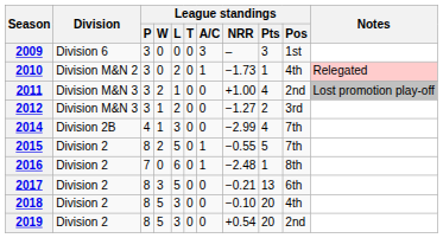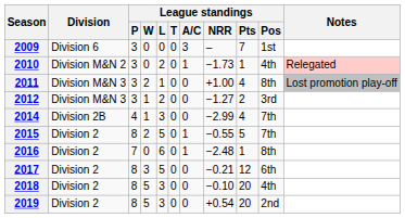 <table class="wikitable sortable">
 <tr>
 <th scope="col" rowspan="2">Season</th>
 <th scope="col" rowspan="2">Division</th>
 <th scope="col" colspan="8">League standings</th>
 <th scope="col" rowspan="2">Notes</th>
 </tr>
 <tr>
 <th scope="col">P</th>
 <th scope="col">W</th>
 <th scope="col">L</th>
 <th scope="col">T</th>
 <th scope="col">A/C</th>
 <th scope="col">NRR</th>
 <th scope="col">Pts</th>
 <th scope="col">Pos</th>
 </tr>
 <tr>
 <th scope="row"><a href='#'>2009</a></th>
 <td>Division 6</td>
 <td>3</td>
 <td>0</td>
 <td>0</td>
 <td>0</td>
 <td>3</td>
 <td>–</td>
-<td>3</td>
+<td>7</td>
 <td>1st</td>
 <td style="background: white;"></td>
 </tr>
 <tr>
 <th scope="row"><a href='#'>2010</a></th>
 <td>Division M&N 2</td>
 <td>3</td>
 <td>0</td>
 <td>2</td>
 <td>0</td>
 <td>1</td>
 <td>−1.73</td>
 <td>1</td>
 <td>4th</td>
 <td style="background: #ffcccc;">Relegated</td>
 </tr>
 <tr>
 <th scope="row"><a href='#'>2011</a></th>
 <td>Division M&N 3</td>
 <td>3</td>
 <td>2</td>
 <td>1</td>
 <td>0</td>
 <td>0</td>
 <td>+1.00</td>
 <td>4</td>
-<td>2nd</td>
+<td>8th</td>
 <td style="background: silver;">Lost promotion play-off</td>
 </tr>
 <tr>
 <th scope="row"><a href='#'>2012</a></th>
 <td>Division M&N 3</td>
 <td>3</td>
 <td>1</td>
 <td>2</td>
 <td>0</td>
 <td>0</td>
 <td>−1.27</td>
 <td>2</td>
 <td>3rd</td>
 <td style="background: white;"></td>
 </tr>
 <tr>
 <th scope="row"><a href='#'>2014</a></th>
 <td>Division 2B</td>
 <td>4</td>
 <td>1</td>
 <td>3</td>
 <td>0</td>
 <td>0</td>
 <td>−2.99</td>
 <td>4</td>
 <td>7th</td>
 <td style="background: white;"></td>
 </tr>
 <tr>
 <th scope="row"><a href='#'>2015</a></th>
 <td>Division 2</td>
 <td>8</td>
 <td>2</td>
 <td>5</td>
 <td>0</td>
 <td>1</td>
 <td>−0.55</td>
 <td>5</td>
 <td>7th</td>
 <td style="background: white;"></td>
 </tr>
 <tr>
 <th scope="row"><a href='#'>2016</a></th>
 <td>Division 2</td>
 <td>7</td>
 <td>0</td>
 <td>6</td>
 <td>0</td>
 <td>1</td>
 <td>−2.48</td>
 <td>1</td>
 <td>8th</td>
 <td style="background: white;"></td>
 </tr>
 <tr>
 <th scope="row"><a href='#'>2017</a></th>
 <td>Division 2</td>
 <td>8</td>
 <td>3</td>
 <td>5</td>
 <td>0</td>
 <td>0</td>
 <td>−0.21</td>
-<td>13</td>
+<td>12</td>
 <td>6th</td>
 <td style="background: white;"></td>
 </tr>
 <tr>
 <th scope="row"><a href='#'>2018</a></th>
 <td>Division 2</td>
 <td>8</td>
 <td>5</td>
 <td>3</td>
 <td>0</td>
 <td>0</td>
 <td>−0.10</td>
 <td>20</td>
 <td>4th</td>
 <td style="background: white;"></td>
 </tr>
 <tr>
 <th scope="row"><a href='#'>2019</a></th>
 <td>Division 2</td>
 <td>8</td>
 <td>5</td>
 <td>3</td>
 <td>0</td>
 <td>0</td>
 <td>+0.54</td>
 <td>20</td>
 <td>2nd</td>
 <td style="background: white;"></td>
 </tr>
 </table>
